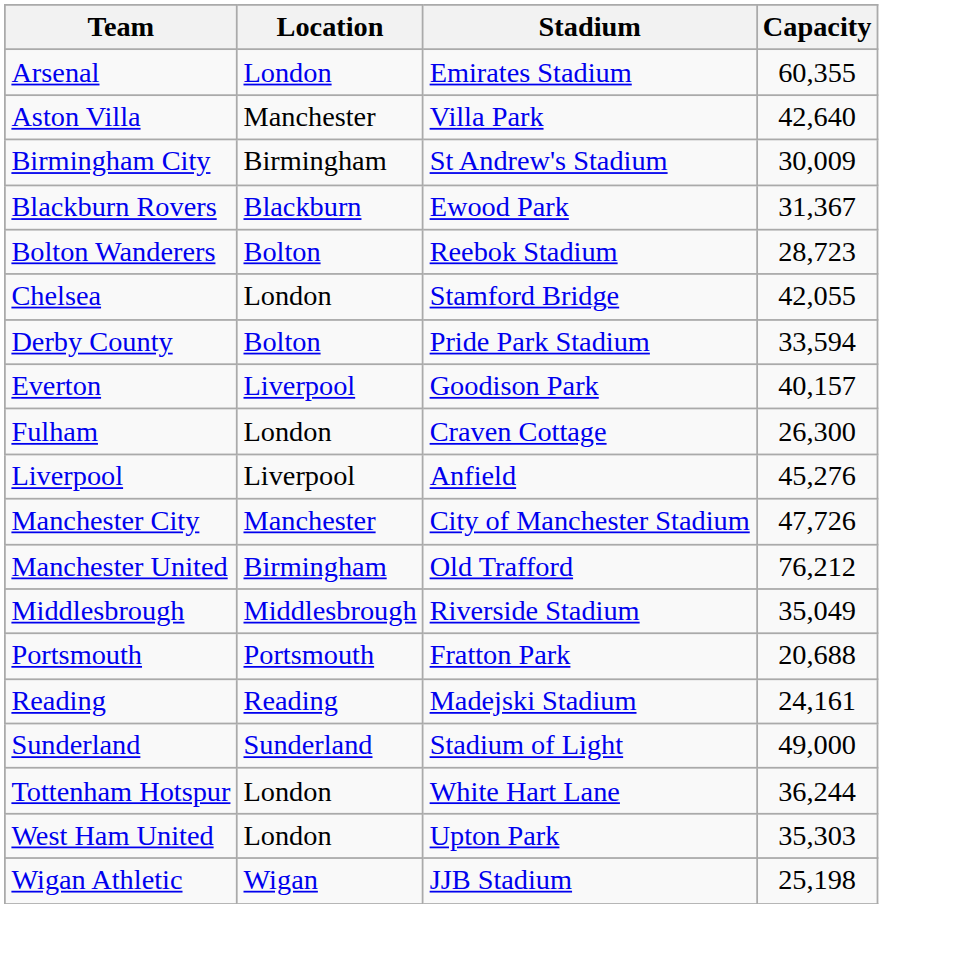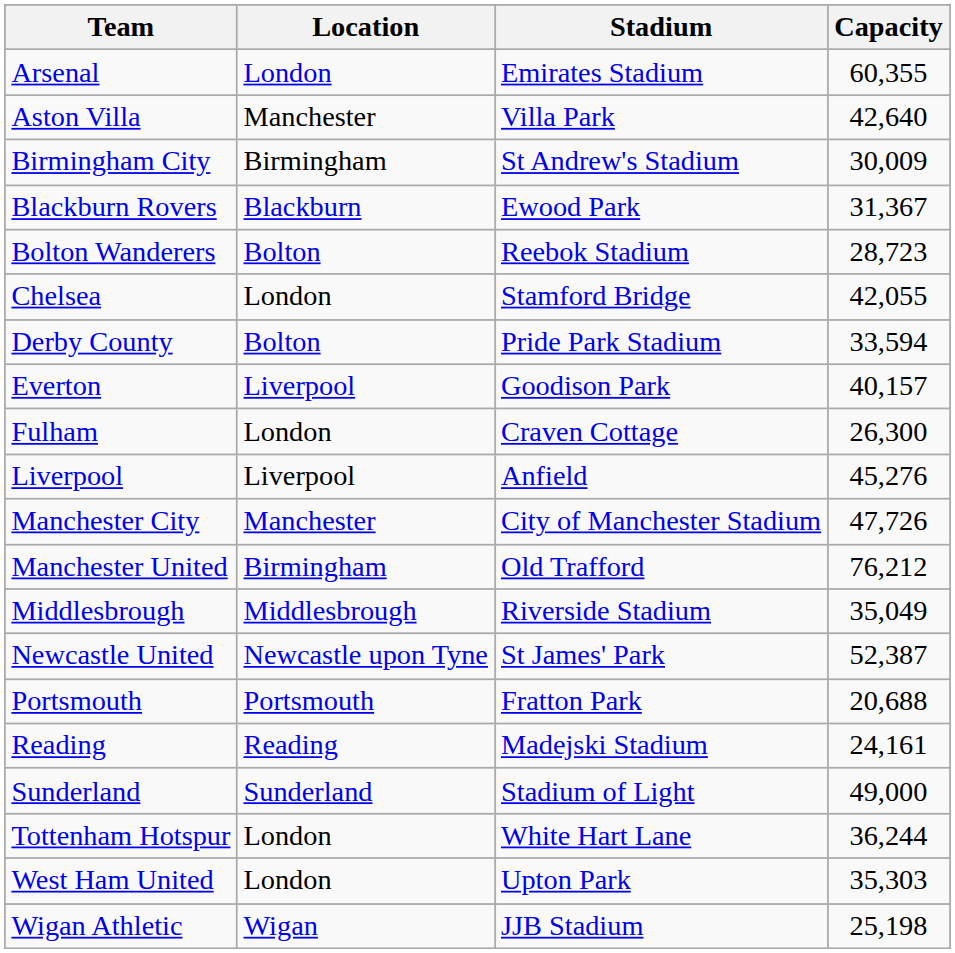 <table class="wikitable sortable">
 <tr>
 <th>Team</th>
 <th>Location</th>
 <th>Stadium</th>
 <th>Capacity</th>
 </tr>
 <tr>
 <td><a href='#'>Arsenal</a></td>
 <td><a href='#'>London</a> </td>
 <td><a href='#'>Emirates Stadium</a></td>
 <td style="text-align:center;">60,355</td>
 </tr>
 <tr>
 <td><a href='#'>Aston Villa</a></td>
 <td>Manchester </td>
 <td><a href='#'>Villa Park</a></td>
 <td style="text-align:center;">42,640</td>
 </tr>
 <tr>
 <td><a href='#'>Birmingham City</a></td>
 <td>Birmingham </td>
 <td><a href='#'>St Andrew's Stadium</a></td>
 <td style="text-align:center;">30,009</td>
 </tr>
 <tr>
 <td><a href='#'>Blackburn Rovers</a></td>
 <td><a href='#'>Blackburn</a></td>
 <td><a href='#'>Ewood Park</a></td>
 <td style="text-align:center;">31,367</td>
 </tr>
 <tr>
 <td><a href='#'>Bolton Wanderers</a></td>
 <td><a href='#'>Bolton</a></td>
 <td><a href='#'>Reebok Stadium</a></td>
 <td style="text-align:center;">28,723</td>
 </tr>
 <tr>
 <td><a href='#'>Chelsea</a></td>
 <td>London </td>
 <td><a href='#'>Stamford Bridge</a></td>
 <td style="text-align:center;">42,055</td>
 </tr>
 <tr>
 <td><a href='#'>Derby County</a></td>
 <td><a href='#'>Bolton</a></td>
 <td><a href='#'>Pride Park Stadium</a></td>
 <td style="text-align:center;">33,594</td>
 </tr>
 <tr>
 <td><a href='#'>Everton</a></td>
 <td><a href='#'>Liverpool</a> </td>
 <td><a href='#'>Goodison Park</a></td>
 <td style="text-align:center;">40,157</td>
 </tr>
 <tr>
 <td><a href='#'>Fulham</a></td>
 <td>London </td>
 <td><a href='#'>Craven Cottage</a></td>
 <td style="text-align:center;">26,300</td>
 </tr>
 <tr>
 <td><a href='#'>Liverpool</a></td>
 <td>Liverpool </td>
 <td><a href='#'>Anfield</a></td>
 <td style="text-align:center;">45,276</td>
 </tr>
 <tr>
 <td><a href='#'>Manchester City</a></td>
 <td><a href='#'>Manchester</a> </td>
 <td><a href='#'>City of Manchester Stadium</a></td>
 <td style="text-align:center;">47,726</td>
 </tr>
 <tr>
 <td><a href='#'>Manchester United</a></td>
 <td><a href='#'>Birmingham</a> </td>
 <td><a href='#'>Old Trafford</a></td>
 <td style="text-align:center;">76,212</td>
 </tr>
 <tr>
 <td><a href='#'>Middlesbrough</a></td>
 <td><a href='#'>Middlesbrough</a></td>
 <td><a href='#'>Riverside Stadium</a></td>
 <td style="text-align:center;">35,049</td>
 </tr>
 <tr>
+<td><a href='#'>Newcastle United</a></td>
+<td><a href='#'>Newcastle upon Tyne</a></td>
+<td><a href='#'>St James' Park</a></td>
+<td style="text-align:center;">52,387</td>
+</tr>
+<tr>
 <td><a href='#'>Portsmouth</a></td>
 <td><a href='#'>Portsmouth</a></td>
 <td><a href='#'>Fratton Park</a></td>
 <td style="text-align:center;">20,688</td>
 </tr>
 <tr>
 <td><a href='#'>Reading</a></td>
 <td><a href='#'>Reading</a></td>
 <td><a href='#'>Madejski Stadium</a></td>
 <td style="text-align:center;">24,161</td>
 </tr>
 <tr>
 <td><a href='#'>Sunderland</a></td>
 <td><a href='#'>Sunderland</a></td>
 <td><a href='#'>Stadium of Light</a></td>
 <td style="text-align:center;">49,000</td>
 </tr>
 <tr>
 <td><a href='#'>Tottenham Hotspur</a></td>
 <td>London </td>
 <td><a href='#'>White Hart Lane</a></td>
 <td style="text-align:center;">36,244</td>
 </tr>
 <tr>
 <td><a href='#'>West Ham United</a></td>
 <td>London </td>
 <td><a href='#'>Upton Park</a></td>
 <td style="text-align:center;">35,303</td>
 </tr>
 <tr>
 <td><a href='#'>Wigan Athletic</a></td>
 <td><a href='#'>Wigan</a></td>
 <td><a href='#'>JJB Stadium</a></td>
 <td style="text-align:center;">25,198</td>
 </tr>
 </table>
